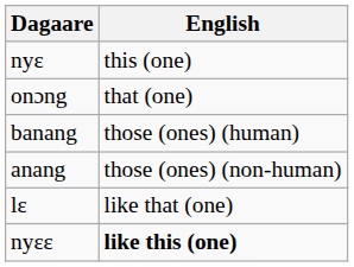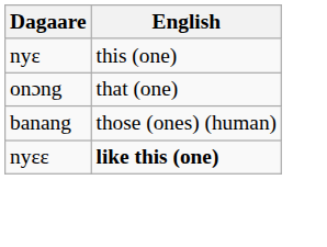 <table class="wikitable">
 <tr>
 <th>Dagaare</th>
 <th>English</th>
 </tr>
 <tr>
 <td>nyɛ</td>
 <td>this (one)</td>
 </tr>
 <tr>
 <td>onɔng</td>
 <td>that (one)</td>
 </tr>
 <tr>
 <td>banang</td>
 <td>those (ones) (human)</td>
 </tr>
 <tr>
-<td>anang</td>
-<td>those (ones) (non-human)</td>
-</tr>
-<tr>
-<td>lɛ</td>
-<td>like that (one)</td>
-</tr>
-<tr>
 <td>nyɛɛ</td>
 <td><strong>like this (one)</strong></td>
 </tr>
 </table>
